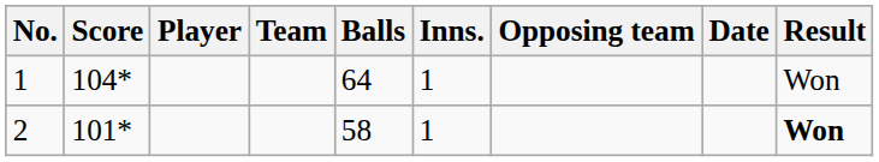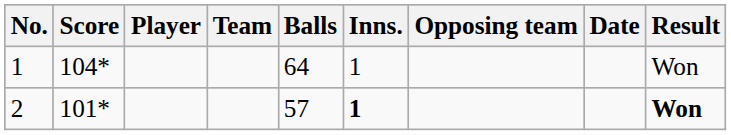 <table class="wikitable sortable" style="font-size:95%">
 <tr>
 <th>No.</th>
 <th>Score</th>
 <th>Player</th>
 <th>Team</th>
 <th>Balls</th>
 <th>Inns.</th>
 <th>Opposing team</th>
 <th>Date</th>
 <th>Result</th>
 </tr>
 <tr>
 <td>1</td>
 <td> 104*</td>
 <td></td>
 <td></td>
 <td>64</td>
 <td>1</td>
 <td></td>
 <td></td>
 <td>Won</td>
 </tr>
 <tr>
 <td>2</td>
 <td> 101*</td>
 <td></td>
 <td></td>
-<td>58</td>
-<td>1</td>
+<td>57</td>
+<td><strong>1</strong></td>
 <td></td>
 <td></td>
 <td><strong>Won</strong></td>
 </tr>
 </table>
